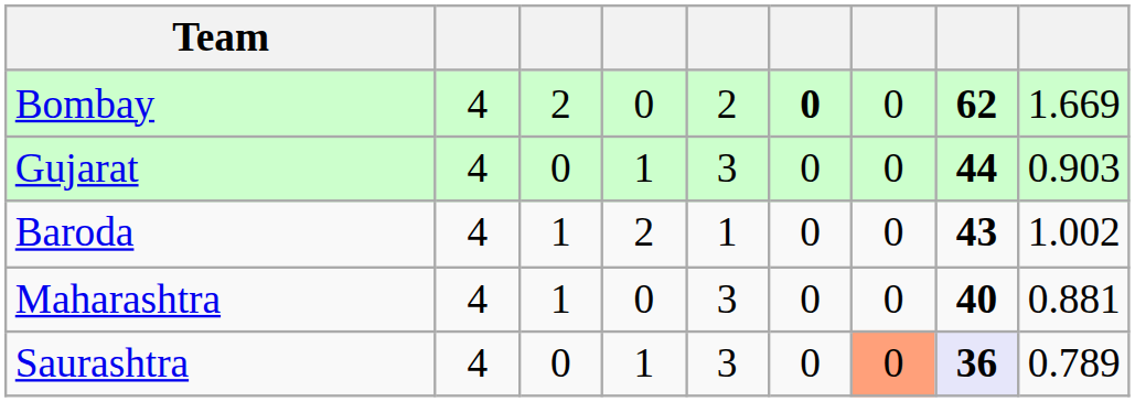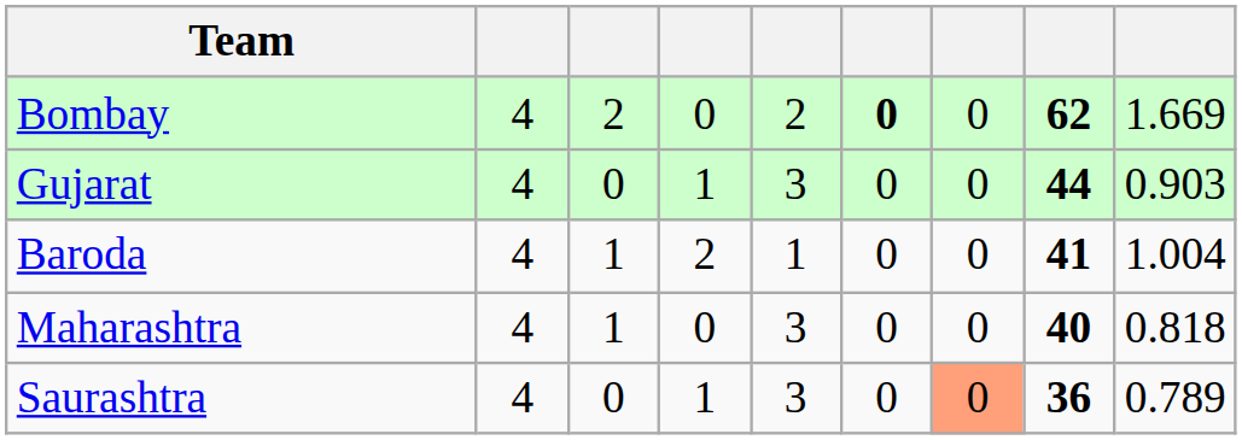 <table class="wikitable" style="text-align:center">
 <tr>
 <th style="width:160px">Team</th>
 <th style="width:25px"></th>
 <th style="width:25px"></th>
 <th style="width:25px"></th>
 <th style="width:25px"></th>
 <th style="width:25px"></th>
 <th style="width:25px"></th>
 <th style="width:25px"></th>
 <th style="width:25px;"></th>
 </tr>
 <tr style="background:#cfc;">
 <td style="text-align:left"><a href='#'>Bombay</a></td>
 <td>4</td>
 <td>2</td>
 <td>0</td>
 <td>2</td>
 <td><strong>0</strong></td>
 <td>0</td>
 <td><strong>62</strong></td>
 <td>1.669</td>
 </tr>
 <tr style="background:#cfc;">
 <td style="text-align:left"><a href='#'>Gujarat</a></td>
 <td>4</td>
 <td>0</td>
 <td>1</td>
 <td>3</td>
 <td>0</td>
 <td>0</td>
 <td><strong>44</strong></td>
 <td>0.903</td>
 </tr>
 <tr>
 <td style="text-align:left"><a href='#'>Baroda</a></td>
 <td>4</td>
 <td>1</td>
 <td>2</td>
 <td>1</td>
 <td>0</td>
 <td>0</td>
-<td><strong>43</strong></td>
-<td>1.002</td>
+<td><strong>41</strong></td>
+<td>1.004</td>
 </tr>
 <tr>
 <td style="text-align:left"><a href='#'>Maharashtra</a></td>
 <td>4</td>
 <td>1</td>
 <td>0</td>
 <td>3</td>
 <td>0</td>
 <td>0</td>
 <td><strong>40</strong></td>
-<td>0.881</td>
+<td>0.818</td>
 </tr>
 <tr>
 <td style="text-align:left"><a href='#'>Saurashtra</a></td>
 <td>4</td>
 <td>0</td>
 <td>1</td>
 <td>3</td>
 <td>0</td>
 <td style="background: lightsalmon;">0</td>
-<td style="background: lavender;"><strong>36</strong></td>
+<td><strong>36</strong></td>
 <td>0.789</td>
 </tr>
 </table>
